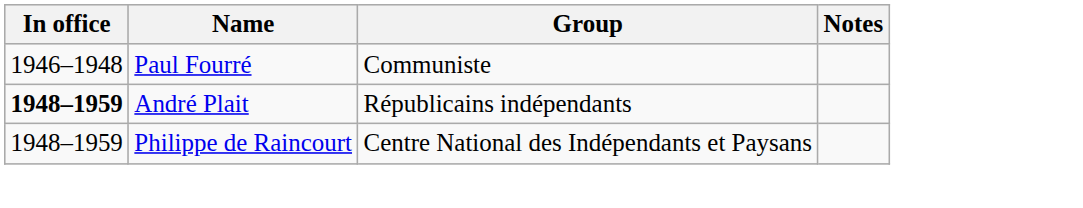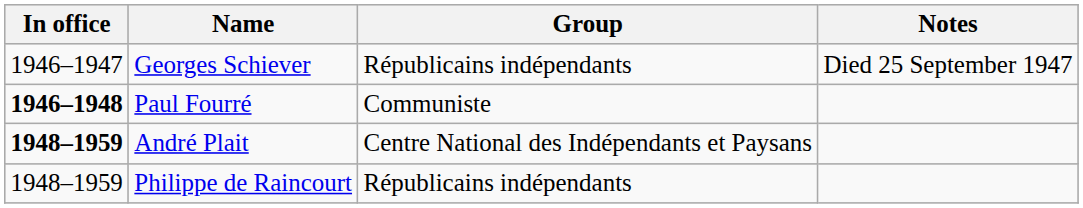 <table class=wikitable>
 <tr>
 <th>In office</th>
 <th>Name</th>
 <th>Group</th>
 <th>Notes</th>
 </tr>
 <tr>
-<td>1946–1948</td>
+<td>1946–1947</td>
+<td><a href='#'>Georges Schiever</a></td>
+<td>Républicains indépendants</td>
+<td>Died 25 September 1947</td>
+</tr>
+<tr>
+<td><strong>1946–1948</strong></td>
 <td><a href='#'>Paul Fourré</a></td>
 <td>Communiste</td>
 <td></td>
 </tr>
 <tr>
 <td><strong>1948–1959</strong></td>
 <td><a href='#'>André Plait</a></td>
-<td>Républicains indépendants</td>
+<td>Centre National des Indépendants et Paysans</td>
 <td></td>
 </tr>
 <tr>
 <td>1948–1959</td>
 <td><a href='#'>Philippe de Raincourt</a></td>
-<td>Centre National des Indépendants et Paysans</td>
+<td>Républicains indépendants</td>
 <td></td>
 </tr>
 </table>
